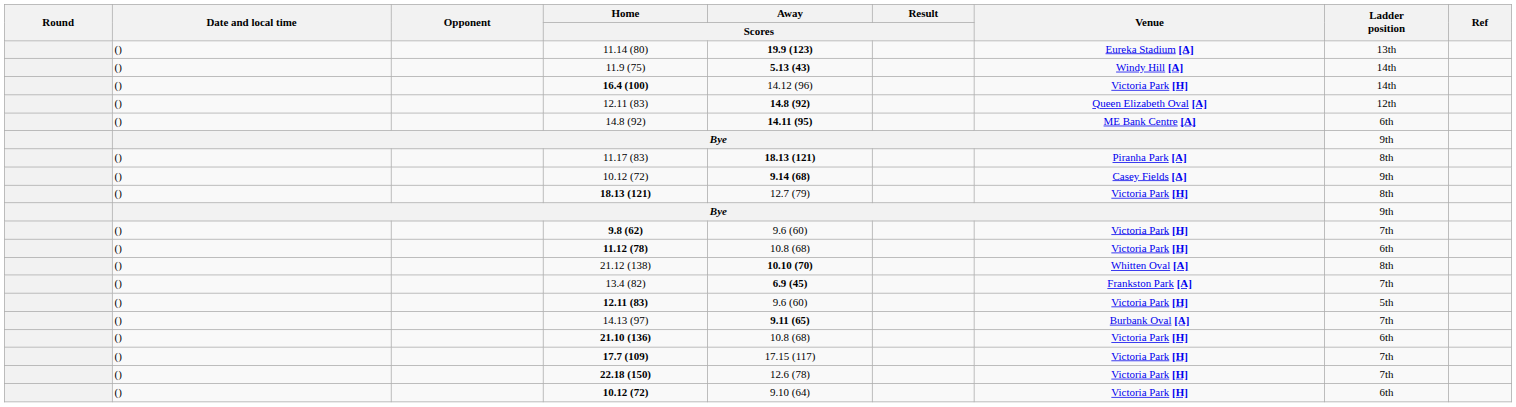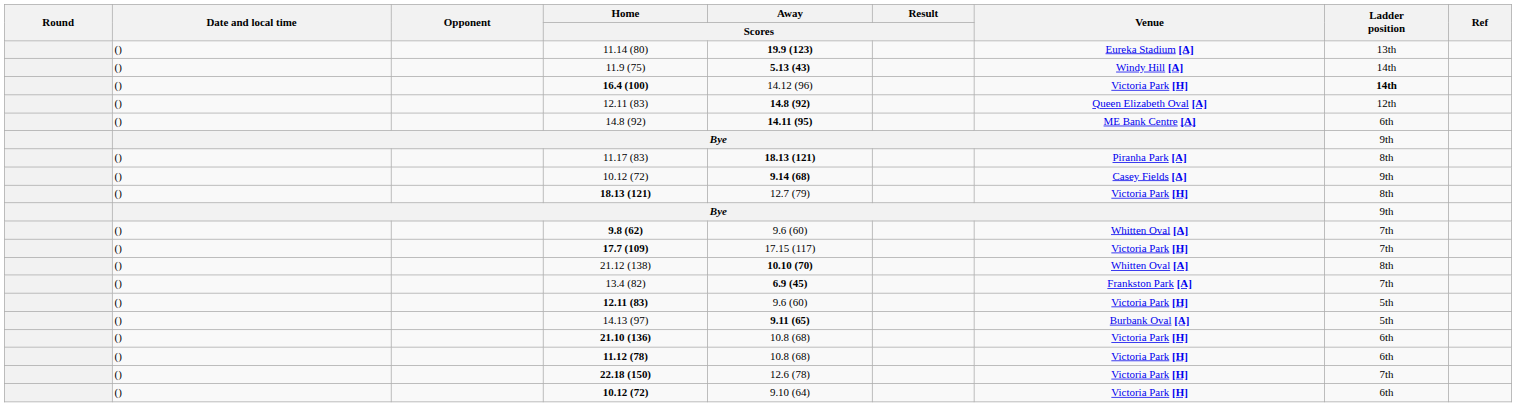 <table class="wikitable plainrowheaders" style="font-size:90%; width:100%; text-align:center;">
 <tr>
 <th scope="col" rowspan="2">Round</th>
 <th scope="col" rowspan="2">Date and local time</th>
 <th scope="col" rowspan="2">Opponent</th>
 <th scope="col">Home</th>
 <th scope="col">Away</th>
 <th scope="col">Result</th>
 <th scope="col" rowspan="2">Venue</th>
 <th scope="col" rowspan="2">Ladder<br>position</th>
 <th scope="col" class="unsortable" rowspan=2>Ref</th>
 </tr>
 <tr>
 <th scope="col" colspan="3">Scores</th>
 </tr>
 <tr>
 <th scope="row"></th>
 <td align=left> ()</td>
 <td align=left></td>
 <td>11.14 (80)</td>
 <td><strong>19.9 (123)</strong></td>
 <td></td>
 <td><a href='#'>Eureka Stadium</a> <a href='#'><strong>[A]</strong></a></td>
 <td>13th</td>
 <td></td>
 </tr>
 <tr>
 <th scope="row"></th>
 <td align=left> ()</td>
 <td align=left></td>
 <td>11.9 (75)</td>
 <td><strong>5.13 (43)</strong></td>
 <td></td>
 <td><a href='#'>Windy Hill</a> <a href='#'><strong>[A]</strong></a></td>
 <td>14th</td>
 <td></td>
 </tr>
 <tr>
 <th scope="row"></th>
 <td align=left> ()</td>
 <td align=left></td>
 <td><strong>16.4 (100)</strong></td>
 <td>14.12 (96)</td>
 <td></td>
 <td><a href='#'>Victoria Park</a> <a href='#'><strong>[H]</strong></a></td>
-<td>14th</td>
+<td><strong>14th</strong></td>
 <td></td>
 </tr>
 <tr>
 <th scope="row"></th>
 <td align=left> ()</td>
 <td align=left></td>
 <td>12.11 (83)</td>
 <td><strong>14.8 (92)</strong></td>
 <td></td>
 <td><a href='#'>Queen Elizabeth Oval</a> <a href='#'><strong>[A]</strong></a></td>
 <td>12th</td>
 <td></td>
 </tr>
 <tr>
 <th scope="row"></th>
 <td align=left> ()</td>
 <td align=left></td>
 <td>14.8 (92)</td>
 <td><strong>14.11 (95)</strong></td>
 <td></td>
 <td><a href='#'>ME Bank Centre</a> <a href='#'><strong>[A]</strong></a></td>
 <td>6th</td>
 <td></td>
 </tr>
 <tr>
 <th scope="row"></th>
 <th colspan=6><span><em>Bye</em></span></th>
 <td>9th</td>
 <td></td>
 </tr>
 <tr>
 <th scope="row"></th>
 <td align=left> ()</td>
 <td align=left></td>
 <td>11.17 (83)</td>
 <td><strong>18.13 (121)</strong></td>
 <td></td>
 <td><a href='#'>Piranha Park</a> <a href='#'><strong>[A]</strong></a></td>
 <td>8th</td>
 <td></td>
 </tr>
 <tr>
 <th scope="row"></th>
 <td align=left> ()</td>
 <td align=left></td>
 <td>10.12 (72)</td>
 <td><strong>9.14 (68)</strong></td>
 <td></td>
 <td><a href='#'>Casey Fields</a> <a href='#'><strong>[A]</strong></a></td>
 <td>9th</td>
 <td></td>
 </tr>
 <tr>
 <th scope="row"></th>
 <td align=left> ()</td>
 <td align=left></td>
 <td><strong>18.13 (121)</strong></td>
 <td>12.7 (79)</td>
 <td></td>
 <td><a href='#'>Victoria Park</a> <a href='#'><strong>[H]</strong></a></td>
 <td>8th</td>
 <td></td>
 </tr>
 <tr>
 <th scope="row"></th>
 <th colspan=6><span><em>Bye</em></span></th>
 <td>9th</td>
 <td></td>
 </tr>
 <tr>
 <th scope="row"></th>
 <td align=left> ()</td>
 <td align=left></td>
 <td><strong>9.8 (62)</strong></td>
 <td>9.6 (60)</td>
 <td></td>
-<td><a href='#'>Victoria Park</a> <a href='#'><strong>[H]</strong></a></td>
+<td><a href='#'>Whitten Oval</a> <a href='#'><strong>[A]</strong></a></td>
 <td>7th</td>
 <td></td>
 </tr>
 <tr>
 <th scope="row"></th>
 <td align=left> ()</td>
 <td align=left></td>
-<td><strong>11.12 (78)</strong></td>
-<td>10.8 (68)</td>
+<td><strong>17.7 (109)</strong></td>
+<td>17.15 (117)</td>
 <td></td>
 <td><a href='#'>Victoria Park</a> <a href='#'><strong>[H]</strong></a></td>
-<td>6th</td>
+<td>7th</td>
 <td></td>
 </tr>
 <tr>
 <th scope="row"></th>
 <td align=left> ()</td>
 <td align=left></td>
 <td>21.12 (138)</td>
 <td><strong>10.10 (70)</strong></td>
 <td></td>
 <td><a href='#'>Whitten Oval</a> <a href='#'><strong>[A]</strong></a></td>
 <td>8th</td>
 <td></td>
 </tr>
 <tr>
 <th scope="row"></th>
 <td align=left> ()</td>
 <td align=left></td>
 <td>13.4 (82)</td>
 <td><strong>6.9 (45)</strong></td>
 <td></td>
 <td><a href='#'>Frankston Park</a> <a href='#'><strong>[A]</strong></a></td>
 <td>7th</td>
 <td></td>
 </tr>
 <tr>
 <th scope="row"></th>
 <td align=left> ()</td>
 <td align=left></td>
 <td><strong>12.11 (83)</strong></td>
 <td>9.6 (60)</td>
 <td></td>
 <td><a href='#'>Victoria Park</a> <a href='#'><strong>[H]</strong></a></td>
 <td>5th</td>
 <td></td>
 </tr>
 <tr>
 <th scope="row"></th>
 <td align=left> ()</td>
 <td align=left></td>
 <td>14.13 (97)</td>
 <td><strong>9.11 (65)</strong></td>
 <td></td>
 <td><a href='#'>Burbank Oval</a> <a href='#'><strong>[A]</strong></a></td>
-<td>7th</td>
+<td>5th</td>
 <td></td>
 </tr>
 <tr>
 <th scope="row"></th>
 <td align=left> ()</td>
 <td align=left></td>
 <td><strong>21.10 (136)</strong></td>
 <td>10.8 (68)</td>
 <td></td>
 <td><a href='#'>Victoria Park</a> <a href='#'><strong>[H]</strong></a></td>
 <td>6th</td>
 <td></td>
 </tr>
 <tr>
 <th scope="row"></th>
 <td align=left> ()</td>
 <td align=left></td>
-<td><strong>17.7 (109)</strong></td>
-<td>17.15 (117)</td>
+<td><strong>11.12 (78)</strong></td>
+<td>10.8 (68)</td>
 <td></td>
 <td><a href='#'>Victoria Park</a> <a href='#'><strong>[H]</strong></a></td>
-<td>7th</td>
+<td>6th</td>
 <td></td>
 </tr>
 <tr>
 <th scope="row"></th>
 <td align=left> ()</td>
 <td align=left></td>
 <td><strong>22.18 (150)</strong></td>
 <td>12.6 (78)</td>
 <td></td>
 <td><a href='#'>Victoria Park</a> <a href='#'><strong>[H]</strong></a></td>
 <td>7th</td>
 <td></td>
 </tr>
 <tr>
 <th scope="row"></th>
 <td align=left> ()</td>
 <td align=left></td>
 <td><strong>10.12 (72)</strong></td>
 <td>9.10 (64)</td>
 <td></td>
 <td><a href='#'>Victoria Park</a> <a href='#'><strong>[H]</strong></a></td>
 <td>6th</td>
 <td></td>
 </tr>
 </table>
